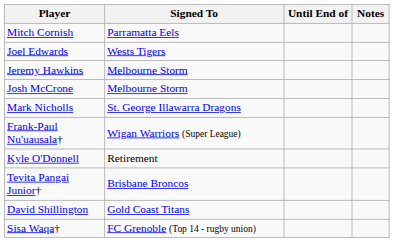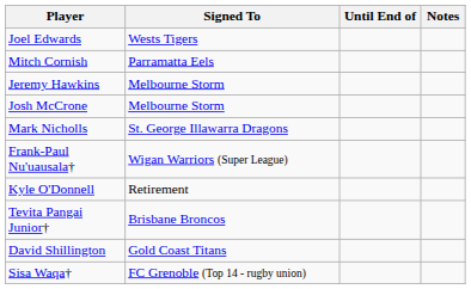 <table class="wikitable" style="font-size:90%">
 <tr bgcolor="#efefef">
 <th width="120">Player</th>
 <th width="220">Signed To</th>
 <th width="80">Until End of</th>
 <th width="40">Notes</th>
 </tr>
 <tr>
-<td><a href='#'>Mitch Cornish</a></td>
-<td> <a href='#'>Parramatta Eels</a></td>
+<td><a href='#'>Joel Edwards</a></td>
+<td> <a href='#'>Wests Tigers</a></td>
 <td></td>
 <td></td>
 </tr>
 <tr>
-<td><a href='#'>Joel Edwards</a></td>
-<td> <a href='#'>Wests Tigers</a></td>
+<td><a href='#'>Mitch Cornish</a></td>
+<td> <a href='#'>Parramatta Eels</a></td>
 <td></td>
 <td></td>
 </tr>
 <tr>
 <td><a href='#'>Jeremy Hawkins</a></td>
 <td> <a href='#'>Melbourne Storm</a></td>
 <td></td>
 <td></td>
 </tr>
 <tr>
 <td><a href='#'>Josh McCrone</a></td>
 <td> <a href='#'>Melbourne Storm</a></td>
 <td></td>
 <td></td>
 </tr>
 <tr>
 <td><a href='#'>Mark Nicholls</a></td>
 <td> <a href='#'>St. George Illawarra Dragons</a></td>
 <td></td>
 <td></td>
 </tr>
 <tr>
 <td><a href='#'>Frank-Paul Nu'uausala</a>†</td>
 <td> <a href='#'>Wigan Warriors</a> <small>(Super League)</small></td>
 <td></td>
 <td></td>
 </tr>
 <tr>
 <td><a href='#'>Kyle O'Donnell</a></td>
 <td>Retirement</td>
 <td></td>
 <td></td>
 </tr>
 <tr>
 <td><a href='#'>Tevita Pangai Junior</a>†</td>
 <td> <a href='#'>Brisbane Broncos</a></td>
 <td></td>
 <td></td>
 </tr>
 <tr>
 <td><a href='#'>David Shillington</a></td>
 <td> <a href='#'>Gold Coast Titans</a></td>
 <td></td>
 <td></td>
 </tr>
 <tr>
 <td><a href='#'>Sisa Waqa</a>†</td>
 <td><a href='#'>FC Grenoble</a> <small>(Top 14 - rugby union)</small></td>
 <td></td>
 <td></td>
 </tr>
 </table>
